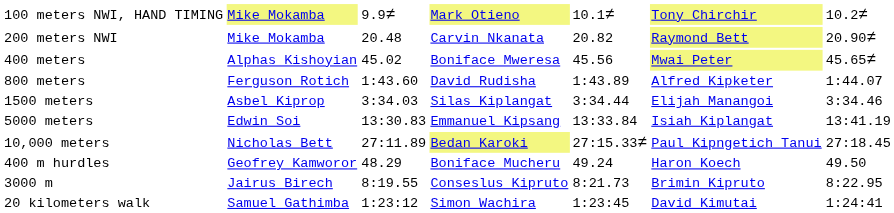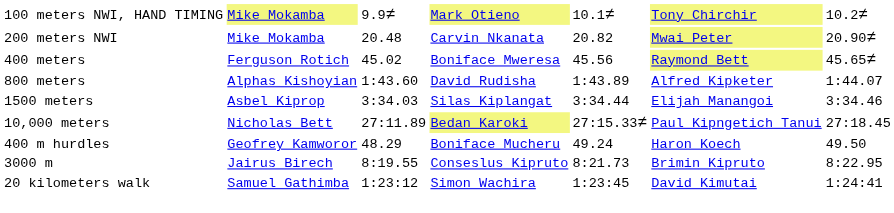 <table>
 <tr>
 <td>100 meters NWI, HAND TIMING</td>
 <td bgcolor=#F3F781><a href='#'>Mike Mokamba</a></td>
 <td>9.9<big>≠</big></td>
 <td bgcolor=#F3F781><a href='#'>Mark Otieno</a></td>
 <td>10.1<big>≠</big></td>
 <td bgcolor=#F3F781><a href='#'>Tony Chirchir</a></td>
 <td>10.2<big>≠</big></td>
 </tr>
 <tr>
 <td>200 meters NWI</td>
 <td><a href='#'>Mike Mokamba</a></td>
 <td>20.48</td>
 <td><a href='#'>Carvin Nkanata</a></td>
 <td>20.82</td>
-<td bgcolor=#F3F781><a href='#'>Raymond Bett</a></td>
+<td bgcolor=#F3F781><a href='#'>Mwai Peter</a></td>
 <td>20.90<big>≠</big></td>
 </tr>
 <tr>
 <td>400 meters</td>
-<td><a href='#'>Alphas Kishoyian</a></td>
+<td><a href='#'>Ferguson Rotich</a></td>
 <td>45.02</td>
 <td><a href='#'>Boniface Mweresa</a></td>
 <td>45.56</td>
-<td bgcolor=#F3F781><a href='#'>Mwai Peter</a></td>
+<td bgcolor=#F3F781><a href='#'>Raymond Bett</a></td>
 <td>45.65<big>≠</big></td>
 </tr>
 <tr>
 <td>800 meters</td>
-<td><a href='#'>Ferguson Rotich</a></td>
+<td><a href='#'>Alphas Kishoyian</a></td>
 <td>1:43.60</td>
 <td><a href='#'>David Rudisha</a></td>
 <td>1:43.89</td>
 <td><a href='#'>Alfred Kipketer</a></td>
 <td>1:44.07</td>
 </tr>
 <tr>
 <td>1500 meters</td>
 <td><a href='#'>Asbel Kiprop</a></td>
 <td>3:34.03</td>
 <td><a href='#'>Silas Kiplangat</a></td>
 <td>3:34.44</td>
 <td><a href='#'>Elijah Manangoi</a></td>
 <td>3:34.46</td>
-</tr>
-<tr>
-<td>5000 meters</td>
-<td><a href='#'>Edwin Soi</a></td>
-<td>13:30.83</td>
-<td><a href='#'>Emmanuel Kipsang</a></td>
-<td>13:33.84</td>
-<td><a href='#'>Isiah Kiplangat</a></td>
-<td>13:41.19</td>
 </tr>
 <tr>
 <td>10,000 meters</td>
 <td><a href='#'>Nicholas Bett</a></td>
 <td>27:11.89</td>
 <td bgcolor=#F3F781><a href='#'>Bedan Karoki</a></td>
 <td>27:15.33<big>≠</big></td>
 <td><a href='#'>Paul Kipngetich Tanui</a></td>
 <td>27:18.45</td>
 </tr>
 <tr>
 <td>400 m hurdles</td>
 <td><a href='#'>Geofrey Kamworor</a></td>
 <td>48.29</td>
 <td><a href='#'>Boniface Mucheru</a></td>
 <td>49.24</td>
 <td><a href='#'>Haron Koech</a></td>
 <td>49.50</td>
 </tr>
 <tr>
 <td>3000 m </td>
 <td><a href='#'>Jairus Birech</a></td>
 <td>8:19.55</td>
 <td><a href='#'>Conseslus Kipruto</a></td>
 <td>8:21.73</td>
 <td><a href='#'>Brimin Kipruto</a></td>
 <td>8:22.95</td>
 </tr>
 <tr>
 <td>20 kilometers walk</td>
 <td><a href='#'>Samuel Gathimba</a></td>
 <td>1:23:12</td>
 <td><a href='#'>Simon Wachira</a></td>
 <td>1:23:45</td>
 <td><a href='#'>David Kimutai</a></td>
 <td>1:24:41</td>
 </tr>
 </table>
